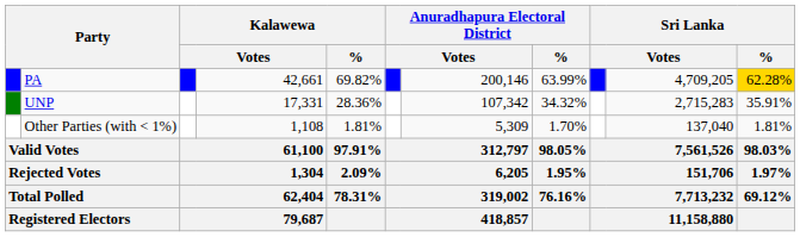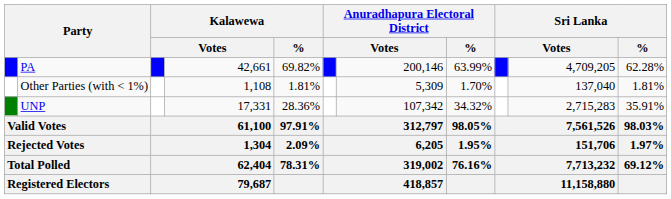 <table class="wikitable">
 <tr>
 <th colspan="2" width="144px"rowspan="2">Party</th>
 <th colspan="3" width="216px">Kalawewa</th>
 <th colspan="3" width="216px"><a href='#'>Anuradhapura Electoral District</a></th>
 <th colspan="3" width="216px">Sri Lanka</th>
 </tr>
 <tr>
 <th colspan="2" width="144px">Votes</th>
 <th>%</th>
 <th colspan="2" width="144px">Votes</th>
 <th>%</th>
 <th colspan="2" width="144px">Votes</th>
 <th>%</th>
 </tr>
 <tr>
 <td style="background-color:blue;" width="10px"></td>
 <td style="text-align:left;"><a href='#'>PA</a></td>
 <td style="background-color:blue;" width="10px"></td>
 <td style="text-align:right;">42,661</td>
 <td style="text-align:right;">69.82%</td>
 <td style="background-color:blue;" width="10px"></td>
 <td style="text-align:right;">200,146</td>
 <td style="text-align:right;">63.99%</td>
 <td style="background-color:blue;" width="10px"></td>
 <td style="text-align:right;">4,709,205</td>
-<td style="background: gold; text-align:right;">62.28%</td>
+<td style="text-align:right;">62.28%</td>
+</tr>
+<tr>
+<td style="background-color:white;" width="10px"></td>
+<td style="text-align:left;">Other Parties (with < 1%)</td>
+<td style="background-color:white;" width="10px"></td>
+<td style="text-align:right;">1,108</td>
+<td style="text-align:right;">1.81%</td>
+<td style="background-color:white;" width="10px"></td>
+<td style="text-align:right;">5,309</td>
+<td style="text-align:right;">1.70%</td>
+<td style="background-color:white;" width="10px"></td>
+<td style="text-align:right;">137,040</td>
+<td style="text-align:right;">1.81%</td>
 </tr>
 <tr>
 <td style="background-color:green;" width="10px"></td>
 <td style="text-align:left;"><a href='#'>UNP</a></td>
 <td style="background-color:white;" width="10px"></td>
 <td style="text-align:right;">17,331</td>
 <td style="text-align:right;">28.36%</td>
 <td style="background-color:white;" width="10px"></td>
 <td style="text-align:right;">107,342</td>
 <td style="text-align:right;">34.32%</td>
 <td style="background-color:white;" width="10px"></td>
 <td style="text-align:right;">2,715,283</td>
 <td style="text-align:right;">35.91%</td>
-</tr>
-<tr>
-<td style="background-color:white;" width="10px"></td>
-<td style="text-align:left;">Other Parties (with < 1%)</td>
-<td style="background-color:white;" width="10px"></td>
-<td style="text-align:right;">1,108</td>
-<td style="text-align:right;">1.81%</td>
-<td style="background-color:white;" width="10px"></td>
-<td style="text-align:right;">5,309</td>
-<td style="text-align:right;">1.70%</td>
-<td style="background-color:white;" width="10px"></td>
-<td style="text-align:right;">137,040</td>
-<td style="text-align:right;">1.81%</td>
 </tr>
 <tr>
 <th colspan="2" width="144px"style="text-align:left;">Valid Votes</th>
 <th style="text-align:right;"colspan="2" width="144px">61,100</th>
 <th style="text-align:right;">97.91%</th>
 <th style="text-align:right;"colspan="2" width="144px">312,797</th>
 <th style="text-align:right;">98.05%</th>
 <th style="text-align:right;"colspan="2" width="144px">7,561,526</th>
 <th style="text-align:right;">98.03%</th>
 </tr>
 <tr>
 <th colspan="2" width="144px"style="text-align:left;">Rejected Votes</th>
 <th style="text-align:right;"colspan="2" width="144px">1,304</th>
 <th style="text-align:right;">2.09%</th>
 <th style="text-align:right;"colspan="2" width="144px">6,205</th>
 <th style="text-align:right;">1.95%</th>
 <th style="text-align:right;"colspan="2" width="144px">151,706</th>
 <th style="text-align:right;">1.97%</th>
 </tr>
 <tr>
 <th colspan="2" width="144px"style="text-align:left;">Total Polled</th>
 <th style="text-align:right;"colspan="2" width="144px">62,404</th>
 <th style="text-align:right;">78.31%</th>
 <th style="text-align:right;"colspan="2" width="144px">319,002</th>
 <th style="text-align:right;">76.16%</th>
 <th style="text-align:right;"colspan="2" width="144px">7,713,232</th>
 <th style="text-align:right;">69.12%</th>
 </tr>
 <tr>
 <th colspan="2" width="144px"style="text-align:left;">Registered Electors</th>
 <th style="text-align:right;"colspan="2" width="144px">79,687</th>
 <th></th>
 <th style="text-align:right;"colspan="2" width="144px">418,857</th>
 <th></th>
 <th style="text-align:right;"colspan="2" width="144px">11,158,880</th>
 <th></th>
 </tr>
 </table>
